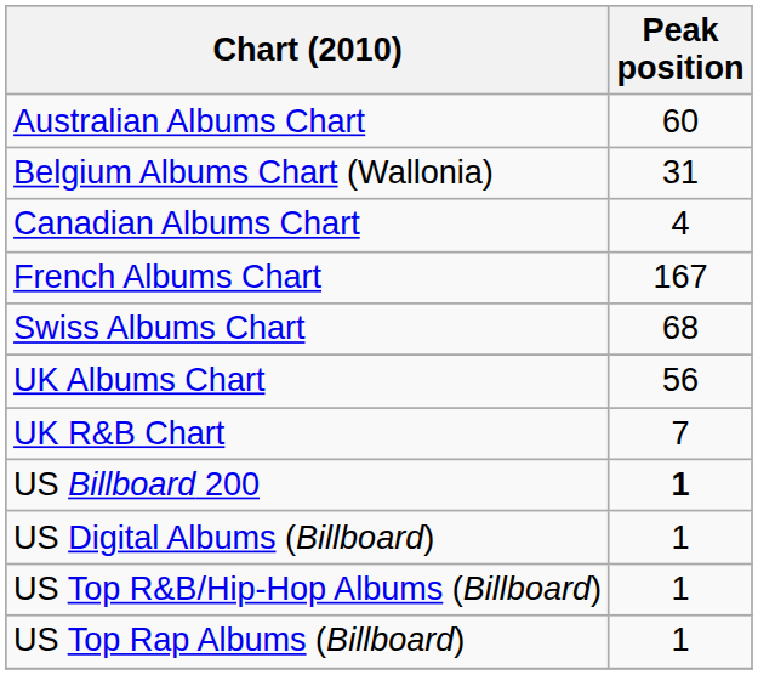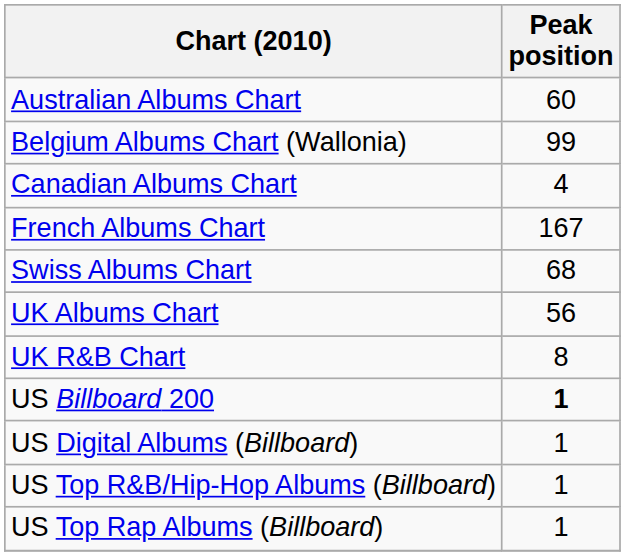 <table class="wikitable sortable">
 <tr>
 <th>Chart (2010)</th>
 <th>Peak<br>position</th>
 </tr>
 <tr>
 <td><a href='#'>Australian Albums Chart</a></td>
 <td style="text-align:center;">60</td>
 </tr>
 <tr>
 <td><a href='#'>Belgium Albums Chart</a> (Wallonia)</td>
-<td style="text-align:center;">31</td>
+<td style="text-align:center;">99</td>
 </tr>
 <tr>
 <td><a href='#'>Canadian Albums Chart</a></td>
 <td style="text-align:center;">4</td>
 </tr>
 <tr>
 <td><a href='#'>French Albums Chart</a></td>
 <td style="text-align:center;">167</td>
 </tr>
 <tr>
 <td><a href='#'>Swiss Albums Chart</a></td>
 <td style="text-align:center;">68</td>
 </tr>
 <tr>
 <td><a href='#'>UK Albums Chart</a></td>
 <td style="text-align:center;">56</td>
 </tr>
 <tr>
 <td><a href='#'>UK R&B Chart</a></td>
-<td style="text-align:center;">7</td>
+<td style="text-align:center;">8</td>
 </tr>
 <tr>
 <td>US <a href='#'><em>Billboard</em> 200</a></td>
 <td style="text-align:center;"><strong>1</strong></td>
 </tr>
 <tr>
 <td>US <a href='#'>Digital Albums</a> (<em>Billboard</em>)</td>
 <td style="text-align:center;">1</td>
 </tr>
 <tr>
 <td>US <a href='#'>Top R&B/Hip-Hop Albums</a> (<em>Billboard</em>)</td>
 <td style="text-align:center;">1</td>
 </tr>
 <tr>
 <td>US <a href='#'>Top Rap Albums</a> (<em>Billboard</em>)</td>
 <td style="text-align:center;">1</td>
 </tr>
 <tr>
 </tr>
 </table>
